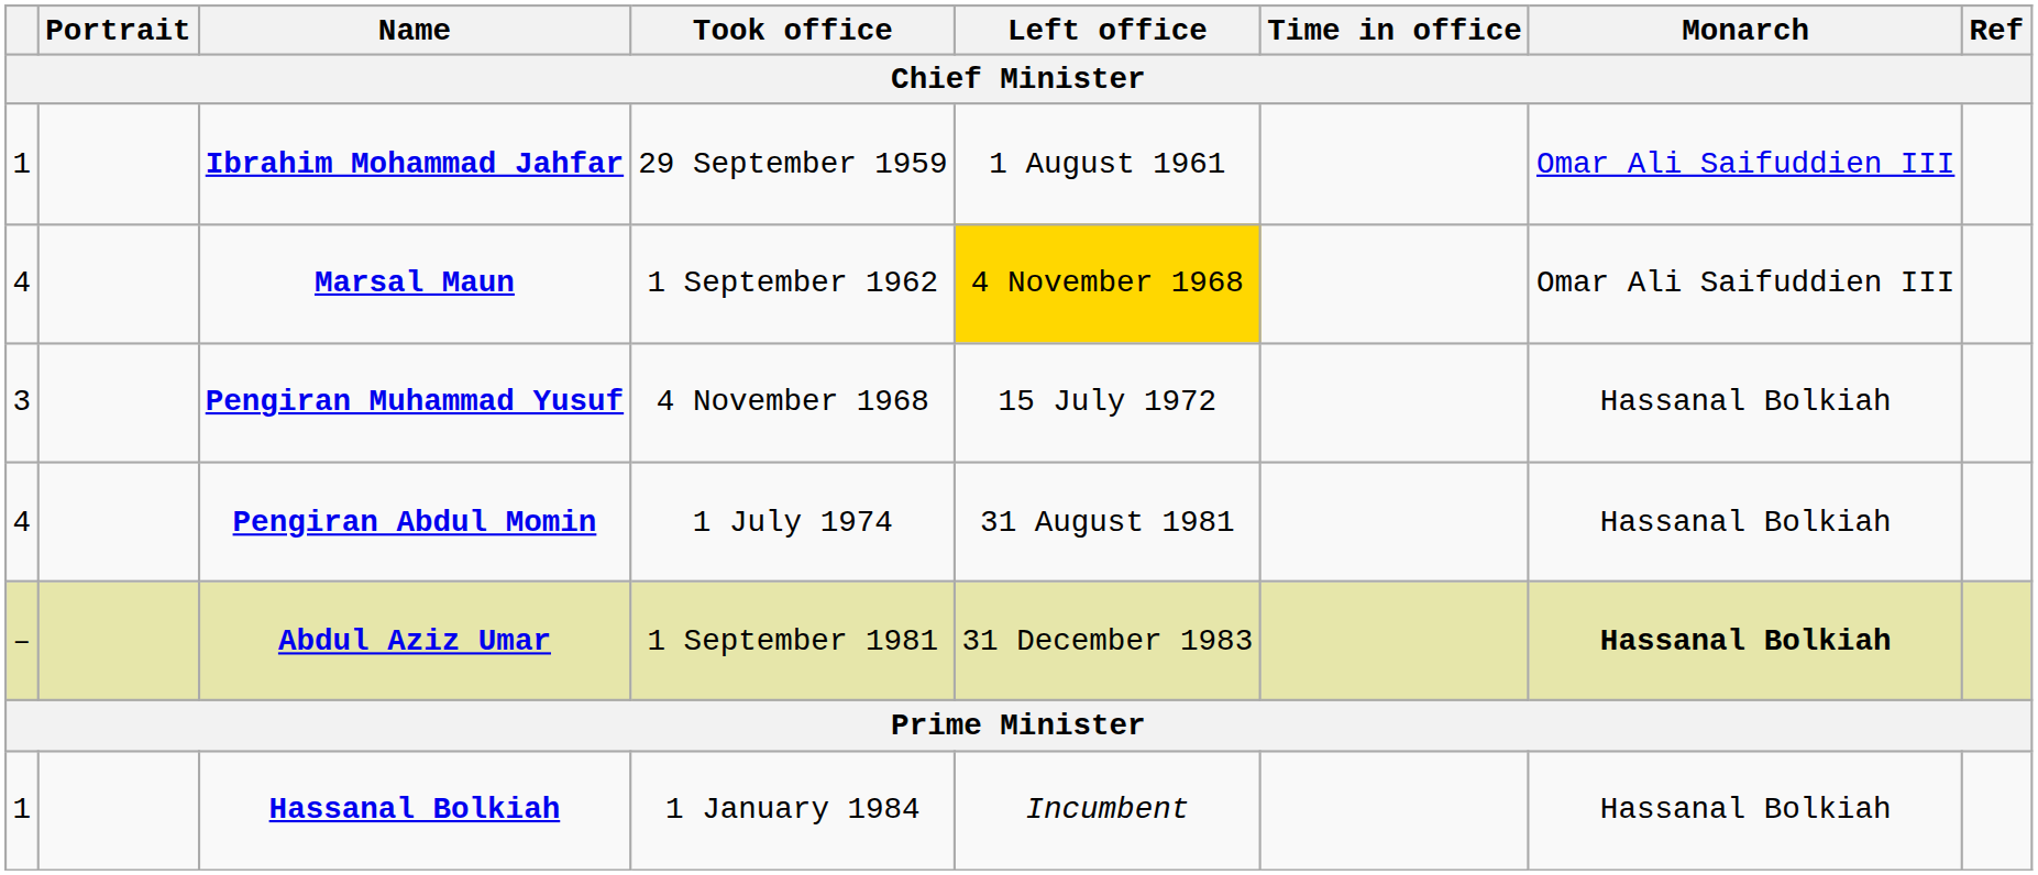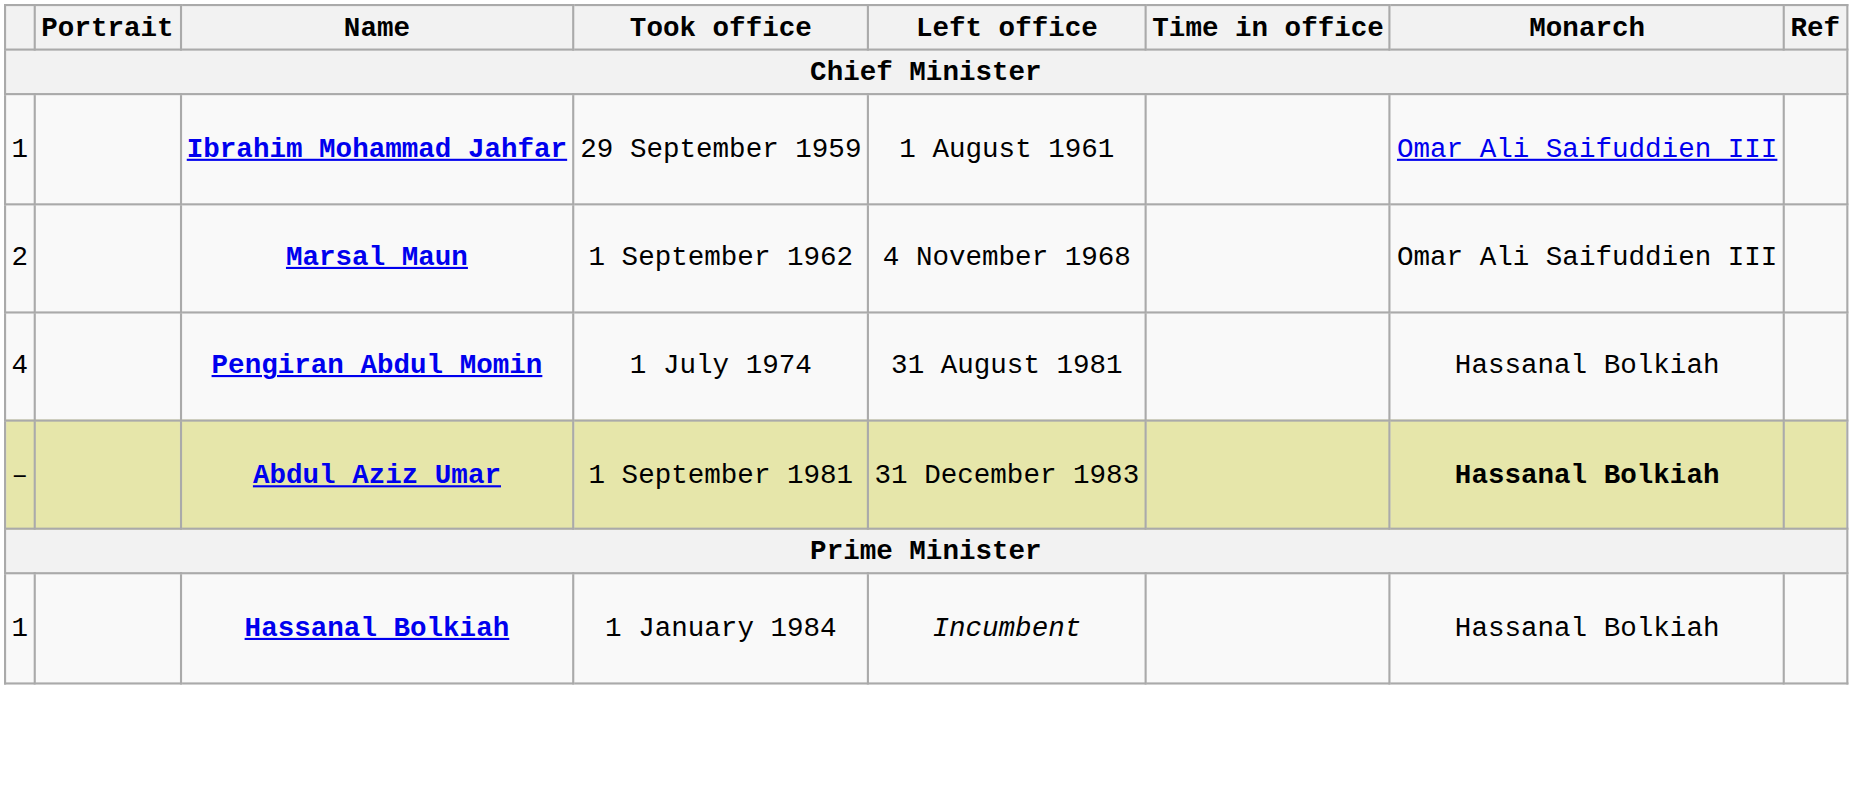 <table class="wikitable" style="text-align:center;">
 <tr>
 <th></th>
 <th>Portrait</th>
 <th>Name</th>
 <th>Took office</th>
 <th>Left office</th>
 <th>Time in office</th>
 <th>Monarch</th>
 <th>Ref</th>
 </tr>
 <tr>
 <th colspan="8">Chief Minister</th>
 </tr>
 <tr>
 <td>1</td>
 <td></td>
 <td><br><strong><a href='#'>Ibrahim Mohammad Jahfar</a></strong><br><br></td>
 <td>29 September 1959</td>
 <td>1 August 1961</td>
 <td></td>
 <td><a href='#'>Omar Ali Saifuddien III</a></td>
 <td></td>
 </tr>
 <tr>
-<td>4</td>
+<td>2</td>
 <td></td>
 <td><br><strong><a href='#'>Marsal Maun</a></strong><br><br></td>
 <td>1 September 1962</td>
-<td style="background: gold;">4 November 1968</td>
+<td>4 November 1968</td>
 <td></td>
 <td>Omar Ali Saifuddien III</td>
-<td></td>
-</tr>
-<tr>
-<td>3</td>
-<td></td>
-<td><br><strong><a href='#'>Pengiran Muhammad Yusuf</a></strong><br><br></td>
-<td>4 November 1968</td>
-<td>15 July 1972</td>
-<td></td>
-<td>Hassanal Bolkiah</td>
 <td></td>
 </tr>
 <tr>
 <td>4</td>
 <td></td>
 <td><br> <strong><a href='#'>Pengiran Abdul Momin</a></strong> <br><br></td>
 <td>1 July 1974</td>
 <td>31 August 1981</td>
 <td></td>
 <td>Hassanal Bolkiah</td>
 <td></td>
 </tr>
 <tr style="background:#e6e6aa;">
 <td>–</td>
 <td></td>
 <td><br><strong><a href='#'>Abdul Aziz Umar</a></strong><br><br></td>
 <td>1 September 1981</td>
 <td>31 December 1983</td>
 <td></td>
 <td><strong>Hassanal Bolkiah</strong></td>
 <td></td>
 </tr>
 <tr>
 <th colspan="8">Prime Minister</th>
 </tr>
 <tr>
 <td>1</td>
 <td></td>
 <td><br><strong><a href='#'>Hassanal Bolkiah</a></strong><br><br></td>
 <td>1 January 1984</td>
 <td><em>Incumbent</em></td>
 <td></td>
 <td>Hassanal Bolkiah</td>
 <td></td>
 </tr>
 </table>
